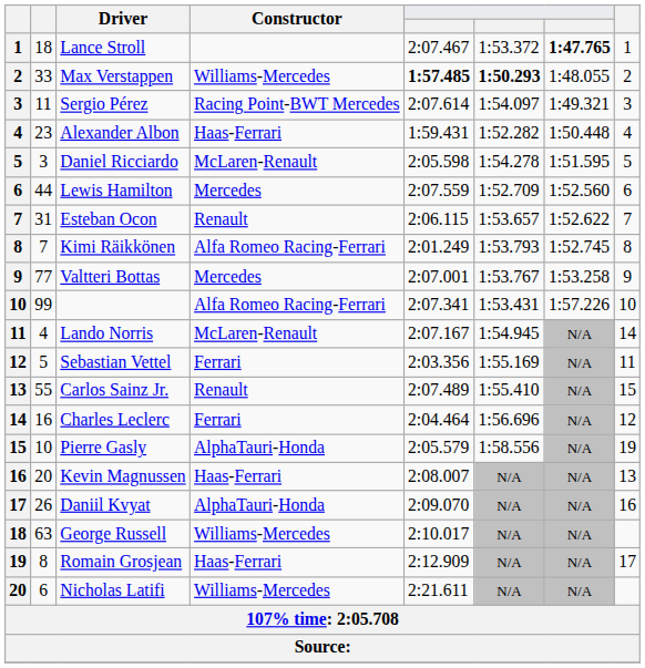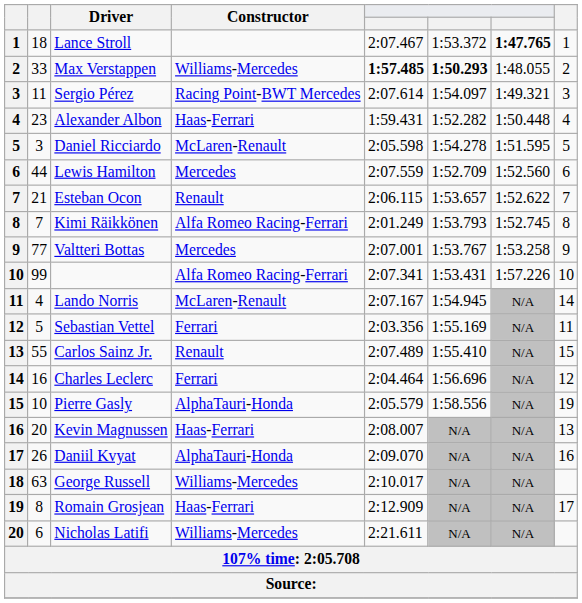 <table class="wikitable sortable" style="font-size: 85%;">
 <tr>
 <th rowspan="2"></th>
 <th rowspan="2"></th>
 <th rowspan="2">Driver</th>
 <th rowspan="2">Constructor</th>
 <th colspan="3" style="background:#eaecf0; text-align:center;"></th>
 <th rowspan="2"></th>
 </tr>
 <tr>
 <th scope="col"></th>
 <th scope="col"></th>
 <th scope="col"></th>
 </tr>
 <tr>
 <th scope="row">1</th>
 <td align="center">18</td>
 <td data-sort-value="str"> <a href='#'>Lance Stroll</a></td>
 <td></td>
 <td>2:07.467</td>
 <td>1:53.372</td>
 <td><strong>1:47.765</strong></td>
 <td align="center">1</td>
 </tr>
 <tr>
 <th scope="row">2</th>
 <td align="center">33</td>
 <td data-sort-value="ver"> <a href='#'>Max Verstappen</a></td>
 <td><a href='#'>Williams</a>-<a href='#'>Mercedes</a></td>
 <td><strong>1:57.485</strong></td>
 <td><strong>1:50.293</strong></td>
 <td>1:48.055</td>
 <td align="center">2</td>
 </tr>
 <tr>
 <th scope="row">3</th>
 <td align="center">11</td>
 <td data-sort-value="per"> <a href='#'>Sergio Pérez</a></td>
 <td><a href='#'>Racing Point</a>-<a href='#'>BWT Mercedes</a></td>
 <td>2:07.614</td>
 <td>1:54.097</td>
 <td>1:49.321</td>
 <td align="center">3</td>
 </tr>
 <tr>
 <th scope="row">4</th>
 <td align="center">23</td>
 <td data-sort-value="alb"> <a href='#'>Alexander Albon</a></td>
 <td><a href='#'>Haas</a>-<a href='#'>Ferrari</a></td>
 <td>1:59.431</td>
 <td>1:52.282</td>
 <td>1:50.448</td>
 <td align="center">4</td>
 </tr>
 <tr>
 <th scope="row">5</th>
 <td align="center">3</td>
 <td data-sort-value="ric"> <a href='#'>Daniel Ricciardo</a></td>
 <td><a href='#'>McLaren</a>-<a href='#'>Renault</a></td>
 <td>2:05.598</td>
 <td>1:54.278</td>
 <td>1:51.595</td>
 <td align="center">5</td>
 </tr>
 <tr>
 <th scope="row">6</th>
 <td align="center">44</td>
 <td data-sort-value="ham"> <a href='#'>Lewis Hamilton</a></td>
 <td><a href='#'>Mercedes</a></td>
 <td>2:07.559</td>
 <td>1:52.709</td>
 <td>1:52.560</td>
 <td align="center">6</td>
 </tr>
 <tr>
 <th scope="row">7</th>
-<td align="center">31</td>
+<td align="center">21</td>
 <td data-sort-value="oco"> <a href='#'>Esteban Ocon</a></td>
 <td><a href='#'>Renault</a></td>
 <td>2:06.115</td>
 <td>1:53.657</td>
 <td>1:52.622</td>
 <td align="center">7</td>
 </tr>
 <tr>
 <th scope="row">8</th>
 <td align="center">7</td>
 <td data-sort-value="rai"> <a href='#'>Kimi Räikkönen</a></td>
 <td><a href='#'>Alfa Romeo Racing</a>-<a href='#'>Ferrari</a></td>
 <td>2:01.249</td>
 <td>1:53.793</td>
 <td>1:52.745</td>
 <td align="center">8</td>
 </tr>
 <tr>
 <th scope="row">9</th>
 <td align="center">77</td>
 <td data-sort-value="bot"> <a href='#'>Valtteri Bottas</a></td>
 <td><a href='#'>Mercedes</a></td>
 <td>2:07.001</td>
 <td>1:53.767</td>
 <td>1:53.258</td>
 <td align="center">9</td>
 </tr>
 <tr>
 <th scope="row">10</th>
 <td align="center">99</td>
 <td data-sort-value="gio"></td>
 <td><a href='#'>Alfa Romeo Racing</a>-<a href='#'>Ferrari</a></td>
 <td>2:07.341</td>
 <td>1:53.431</td>
 <td>1:57.226</td>
 <td align="center">10</td>
 </tr>
 <tr>
 <th scope="row">11</th>
 <td align="center">4</td>
 <td data-sort-value="nor"> <a href='#'>Lando Norris</a></td>
 <td><a href='#'>McLaren</a>-<a href='#'>Renault</a></td>
 <td>2:07.167</td>
 <td>1:54.945</td>
 <td style="background: silver" align="center" data-sort-value="11"><small>N/A</small></td>
 <td align="center">14</td>
 </tr>
 <tr>
 <th scope="row">12</th>
 <td align="center">5</td>
 <td data-sort-value="vet"> <a href='#'>Sebastian Vettel</a></td>
 <td><a href='#'>Ferrari</a></td>
 <td>2:03.356</td>
 <td>1:55.169</td>
 <td style="background: silver" align="center" data-sort-value="12"><small>N/A</small></td>
 <td align="center">11</td>
 </tr>
 <tr>
 <th scope="row">13</th>
 <td align="center">55</td>
 <td data-sort-value="sai"> <a href='#'>Carlos Sainz Jr.</a></td>
 <td><a href='#'>Renault</a></td>
 <td>2:07.489</td>
 <td>1:55.410</td>
 <td style="background: silver" align="center" data-sort-value="13"><small>N/A</small></td>
 <td align="center">15</td>
 </tr>
 <tr>
 <th scope="row">14</th>
 <td align="center">16</td>
 <td data-sort-value="lec"> <a href='#'>Charles Leclerc</a></td>
 <td><a href='#'>Ferrari</a></td>
 <td>2:04.464</td>
 <td>1:56.696</td>
 <td style="background: silver" align="center" data-sort-value="14"><small>N/A</small></td>
 <td align="center">12</td>
 </tr>
 <tr>
 <th scope="row">15</th>
 <td align="center">10</td>
 <td data-sort-value="gas"> <a href='#'>Pierre Gasly</a></td>
 <td nowrap><a href='#'>AlphaTauri</a>-<a href='#'>Honda</a></td>
 <td>2:05.579</td>
 <td>1:58.556</td>
 <td style="background: silver" align="center" data-sort-value="15"><small>N/A</small></td>
 <td align="center">19</td>
 </tr>
 <tr>
 <th scope="row">16</th>
 <td align="center">20</td>
 <td data-sort-value="mag"> <a href='#'>Kevin Magnussen</a></td>
 <td><a href='#'>Haas</a>-<a href='#'>Ferrari</a></td>
 <td>2:08.007</td>
 <td style="background: silver" align="center" data-sort-value="16"><small>N/A</small></td>
 <td style="background: silver" align="center" data-sort-value="16"><small>N/A</small></td>
 <td align="center">13</td>
 </tr>
 <tr>
 <th scope="row">17</th>
 <td align="center">26</td>
 <td data-sort-value="kvy"> <a href='#'>Daniil Kvyat</a></td>
 <td><a href='#'>AlphaTauri</a>-<a href='#'>Honda</a></td>
 <td>2:09.070</td>
 <td style="background: silver" align="center" data-sort-value="17"><small>N/A</small></td>
 <td style="background: silver" align="center" data-sort-value="17"><small>N/A</small></td>
 <td align="center">16</td>
 </tr>
 <tr>
 <th scope="row">18</th>
 <td align="center">63</td>
 <td data-sort-value="rus"> <a href='#'>George Russell</a></td>
 <td><a href='#'>Williams</a>-<a href='#'>Mercedes</a></td>
 <td>2:10.017</td>
 <td style="background: silver" align="center" data-sort-value="18"><small>N/A</small></td>
 <td style="background: silver" align="center" data-sort-value="18"><small>N/A</small></td>
 <td align="center" data-sort-value="20"></td>
 </tr>
 <tr>
 <th scope="row">19</th>
 <td align="center">8</td>
 <td data-sort-value="gro"> <a href='#'>Romain Grosjean</a></td>
 <td><a href='#'>Haas</a>-<a href='#'>Ferrari</a></td>
 <td>2:12.909</td>
 <td style="background: silver" align="center" data-sort-value="19"><small>N/A</small></td>
 <td style="background: silver" align="center" data-sort-value="19"><small>N/A</small></td>
 <td align="center">17</td>
 </tr>
 <tr>
 <th scope="row">20</th>
 <td align="center">6</td>
 <td data-sort-value="lat"> <a href='#'>Nicholas Latifi</a></td>
 <td><a href='#'>Williams</a>-<a href='#'>Mercedes</a></td>
 <td>2:21.611</td>
 <td style="background: silver" align="center" data-sort-value="20"><small>N/A</small></td>
 <td style="background: silver" align="center" data-sort-value="20"><small>N/A</small></td>
 <td align="center" data-sort-value="19.5"></td>
 </tr>
 <tr>
 <th colspan="8"><a href='#'>107% time</a>: 2:05.708</th>
 </tr>
 <tr>
 <th colspan="8">Source:</th>
 </tr>
 <tr>
 </tr>
 </table>
